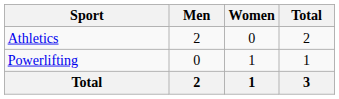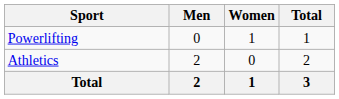 <table class="wikitable sortable" style="text-align:center;">
 <tr>
 <th width=180>Sport</th>
 <th width=55>Men</th>
 <th width=55>Women</th>
 <th width=55>Total</th>
 </tr>
 <tr>
+<td align=left><a href='#'>Powerlifting</a></td>
+<td>0</td>
+<td>1</td>
+<td>1</td>
+</tr>
+<tr>
 <td align=left><a href='#'>Athletics</a></td>
 <td>2</td>
 <td>0</td>
 <td>2</td>
-</tr>
-<tr>
-<td align=left><a href='#'>Powerlifting</a></td>
-<td>0</td>
-<td>1</td>
-<td>1</td>
 </tr>
 <tr>
 <th>Total</th>
 <th>2</th>
 <th>1</th>
 <th>3</th>
 </tr>
 </table>
